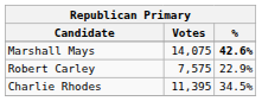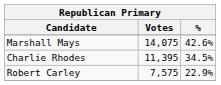 <table class="wikitable" align="left" style="margin: 1em 1em 1em 0; font-size: 95%;">
 <tr>
 <th colspan="3">Republican Primary</th>
 </tr>
 <tr>
 <th colspan="1" style="width: 170px">Candidate</th>
 <th style="width: 50px">Votes</th>
 <th style="width: 40px">%</th>
 </tr>
 <tr>
 </tr>
 <tr>
 <td>Marshall Mays</td>
 <td align="right">14,075</td>
-<td align="right"><strong>42.6%</strong></td>
+<td align="right">42.6%</td>
+</tr>
+<tr>
+<td>Charlie Rhodes</td>
+<td align="right">11,395</td>
+<td align="right">34.5%</td>
 </tr>
 <tr>
 <td>Robert Carley</td>
 <td align="right">7,575</td>
 <td align="right">22.9%</td>
 </tr>
 <tr>
-<td>Charlie Rhodes</td>
-<td align="right">11,395</td>
-<td align="right">34.5%</td>
-</tr>
-<tr>
 </tr>
 </table>
